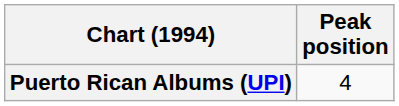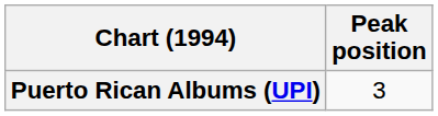 <table class="wikitable sortable plainrowheaders">
 <tr>
 <th>Chart (1994)</th>
 <th>Peak<br>position</th>
 </tr>
 <tr>
 <th scope="row">Puerto Rican Albums (<a href='#'>UPI</a>)</th>
-<td align="center">4</td>
+<td align="center">3</td>
 </tr>
 </table>
